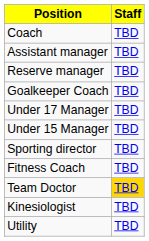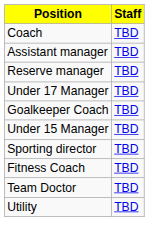 <table class="wikitable">
 <tr>
 <th style="color:Black; background:#FFFF00;;">Position</th>
 <th style="color:Black; background:#FFFF00;;">Staff</th>
 </tr>
 <tr>
 <td>Coach</td>
 <td> <a href='#'>TBD</a></td>
 </tr>
 <tr>
 <td>Assistant manager</td>
 <td> <a href='#'>TBD</a></td>
 </tr>
 <tr>
 <td>Reserve manager</td>
 <td> <a href='#'>TBD</a></td>
 </tr>
 <tr>
-<td>Goalkeeper Coach</td>
+<td>Under 17 Manager</td>
 <td> <a href='#'>TBD</a></td>
 </tr>
 <tr>
-<td>Under 17 Manager</td>
+<td>Goalkeeper Coach</td>
 <td> <a href='#'>TBD</a></td>
 </tr>
 <tr>
 <td>Under 15 Manager</td>
 <td> <a href='#'>TBD</a></td>
 </tr>
 <tr>
 <td>Sporting director</td>
 <td> <a href='#'>TBD</a></td>
 </tr>
 <tr>
 <td>Fitness Coach</td>
 <td> <a href='#'>TBD</a></td>
 </tr>
 <tr>
 <td>Team Doctor</td>
-<td style="background: gold;"> <a href='#'>TBD</a></td>
-</tr>
-<tr>
-<td>Kinesiologist</td>
 <td> <a href='#'>TBD</a></td>
 </tr>
 <tr>
 <td>Utility</td>
 <td> <a href='#'>TBD</a></td>
 </tr>
 </table>
